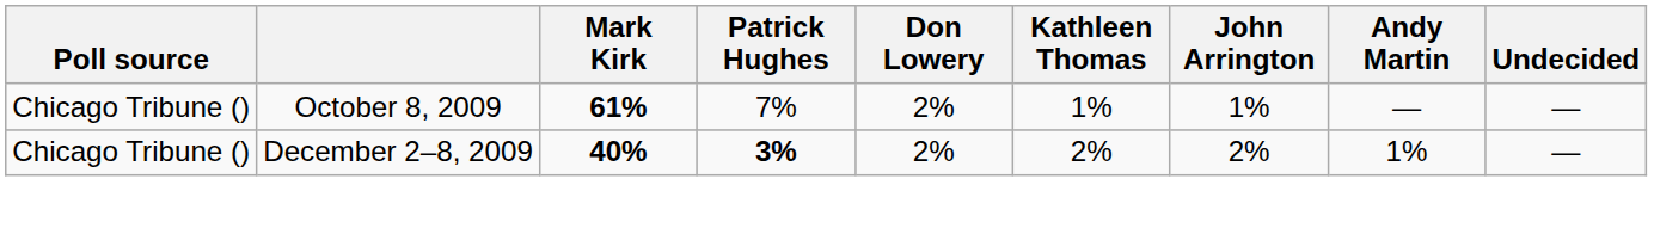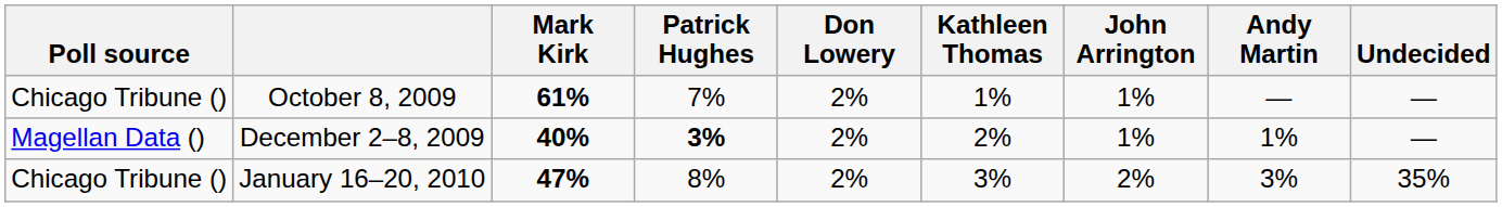 <table class="wikitable" style="text-align:center">
 <tr valign=bottom>
 <th>Poll source</th>
 <th></th>
 <th style="width:80px;">Mark<br>Kirk</th>
 <th style="width:80px;">Patrick<br>Hughes</th>
 <th style="width:80px;">Don<br>Lowery</th>
 <th style="width:80px;">Kathleen<br>Thomas</th>
 <th style="width:80px;">John<br>Arrington</th>
 <th style="width:80px;">Andy<br>Martin</th>
 <th>Undecided</th>
 </tr>
 <tr>
 <td align=left>Chicago Tribune ()</td>
 <td>October 8, 2009</td>
 <td><strong>61%</strong></td>
 <td>7%</td>
 <td>2%</td>
 <td>1%</td>
 <td>1%</td>
 <td>—</td>
 <td>—</td>
 </tr>
 <tr>
-<td align=left>Chicago Tribune ()</td>
+<td align=left><a href='#'>Magellan Data</a> ()</td>
 <td>December 2–8, 2009</td>
 <td><strong>40%</strong></td>
 <td><strong>3%</strong></td>
 <td>2%</td>
 <td>2%</td>
-<td>2%</td>
+<td>1%</td>
 <td>1%</td>
 <td>—</td>
 </tr>
+<tr>
+<td align=left>Chicago Tribune ()</td>
+<td>January 16–20, 2010</td>
+<td><strong>47%</strong></td>
+<td>8%</td>
+<td>2%</td>
+<td>3%</td>
+<td>2%</td>
+<td>3%</td>
+<td>35%</td>
+</tr>
 </table>
